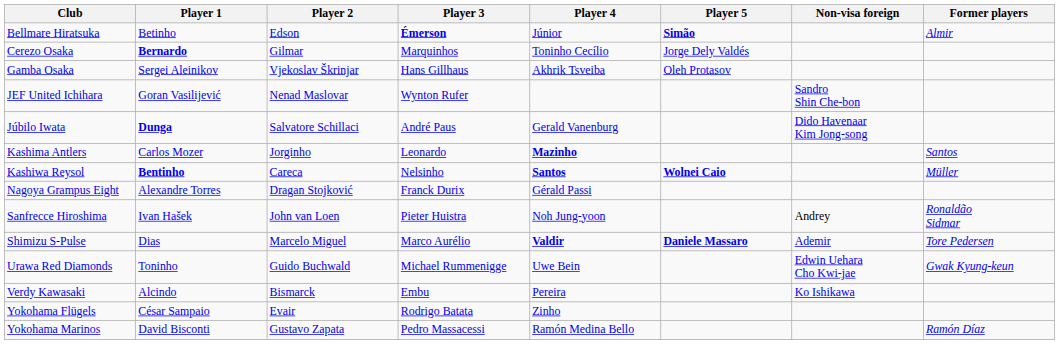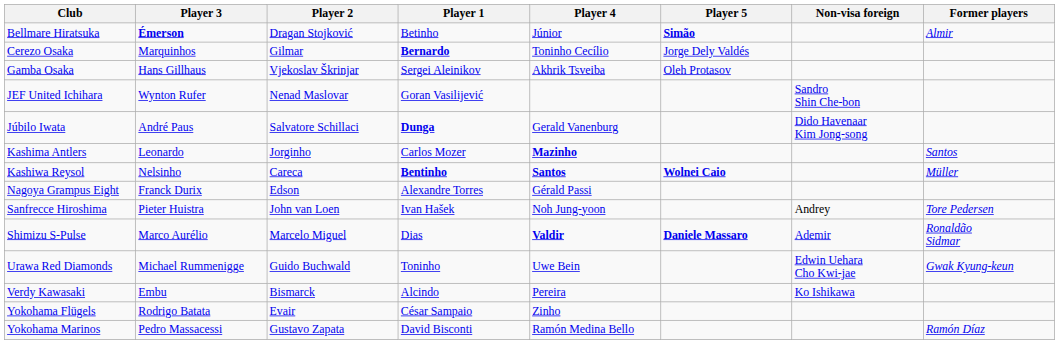 <table class="wikitable">
 <tr>
 <th width="170">Club</th>
+<th width="170">Player 3</th>
+<th width="170">Player 2</th>
 <th width="170">Player 1</th>
-<th width="170">Player 2</th>
-<th width="170">Player 3</th>
 <th width="170">Player 4</th>
 <th width="170">Player 5</th>
 <th width="170">Non-visa foreign</th>
 <th width="170">Former players</th>
 </tr>
 <tr>
 <td><a href='#'>Bellmare Hiratsuka</a></td>
+<td> <strong><a href='#'>Émerson</a></strong></td>
+<td> <a href='#'>Dragan Stojković</a></td>
 <td> <a href='#'>Betinho</a></td>
-<td> <a href='#'>Edson</a></td>
-<td> <strong><a href='#'>Émerson</a></strong></td>
 <td> <a href='#'>Júnior</a></td>
 <td> <strong><a href='#'>Simão</a></strong></td>
 <td></td>
 <td> <em><a href='#'>Almir</a></em></td>
 </tr>
 <tr>
 <td><a href='#'>Cerezo Osaka</a></td>
+<td> <a href='#'>Marquinhos</a></td>
+<td> <a href='#'>Gilmar</a></td>
 <td> <strong><a href='#'>Bernardo</a></strong></td>
-<td> <a href='#'>Gilmar</a></td>
-<td> <a href='#'>Marquinhos</a></td>
 <td> <a href='#'>Toninho Cecílio</a></td>
 <td> <a href='#'>Jorge Dely Valdés</a></td>
 <td></td>
 <td></td>
 </tr>
 <tr>
 <td><a href='#'>Gamba Osaka</a></td>
+<td> <a href='#'>Hans Gillhaus</a></td>
+<td> <a href='#'>Vjekoslav Škrinjar</a></td>
 <td> <a href='#'>Sergei Aleinikov</a></td>
-<td> <a href='#'>Vjekoslav Škrinjar</a></td>
-<td> <a href='#'>Hans Gillhaus</a></td>
 <td> <a href='#'>Akhrik Tsveiba</a></td>
 <td> <a href='#'>Oleh Protasov</a></td>
 <td></td>
 <td></td>
 </tr>
 <tr>
 <td><a href='#'>JEF United Ichihara</a></td>
+<td> <a href='#'>Wynton Rufer</a></td>
+<td> <a href='#'>Nenad Maslovar</a></td>
 <td> <a href='#'>Goran Vasilijević</a></td>
-<td> <a href='#'>Nenad Maslovar</a></td>
-<td> <a href='#'>Wynton Rufer</a></td>
 <td></td>
 <td></td>
 <td> <a href='#'>Sandro</a><br> <a href='#'>Shin Che-bon</a></td>
 <td></td>
 </tr>
 <tr>
 <td><a href='#'>Júbilo Iwata</a></td>
+<td> <a href='#'>André Paus</a></td>
+<td> <a href='#'>Salvatore Schillaci</a></td>
 <td> <strong><a href='#'>Dunga</a></strong></td>
-<td> <a href='#'>Salvatore Schillaci</a></td>
-<td> <a href='#'>André Paus</a></td>
 <td> <a href='#'>Gerald Vanenburg</a></td>
 <td></td>
 <td> <a href='#'>Dido Havenaar</a><br> <a href='#'>Kim Jong-song</a></td>
 <td></td>
 </tr>
 <tr>
 <td><a href='#'>Kashima Antlers</a></td>
+<td> <a href='#'>Leonardo</a></td>
+<td> <a href='#'>Jorginho</a></td>
 <td> <a href='#'>Carlos Mozer</a></td>
-<td> <a href='#'>Jorginho</a></td>
-<td> <a href='#'>Leonardo</a></td>
 <td> <strong><a href='#'>Mazinho</a></strong></td>
 <td></td>
 <td></td>
 <td> <em><a href='#'>Santos</a></em></td>
 </tr>
 <tr>
 <td><a href='#'>Kashiwa Reysol</a></td>
+<td> <a href='#'>Nelsinho</a></td>
+<td> <a href='#'>Careca</a></td>
 <td> <strong><a href='#'>Bentinho</a></strong></td>
-<td> <a href='#'>Careca</a></td>
-<td> <a href='#'>Nelsinho</a></td>
 <td> <strong><a href='#'>Santos</a></strong></td>
 <td> <strong><a href='#'>Wolnei Caio</a></strong></td>
 <td></td>
 <td> <em><a href='#'>Müller</a></em></td>
 </tr>
 <tr>
 <td><a href='#'>Nagoya Grampus Eight</a></td>
+<td> <a href='#'>Franck Durix</a></td>
+<td> <a href='#'>Edson</a></td>
 <td> <a href='#'>Alexandre Torres</a></td>
-<td> <a href='#'>Dragan Stojković</a></td>
-<td> <a href='#'>Franck Durix</a></td>
 <td> <a href='#'>Gérald Passi</a></td>
 <td></td>
 <td></td>
 <td></td>
 </tr>
 <tr>
 <td><a href='#'>Sanfrecce Hiroshima</a></td>
+<td> <a href='#'>Pieter Huistra</a></td>
+<td> <a href='#'>John van Loen</a></td>
 <td> <a href='#'>Ivan Hašek</a></td>
-<td> <a href='#'>John van Loen</a></td>
-<td> <a href='#'>Pieter Huistra</a></td>
 <td> <a href='#'>Noh Jung-yoon</a></td>
 <td></td>
 <td> Andrey</td>
+<td> <em><a href='#'>Tore Pedersen</a></em></td>
+</tr>
+<tr>
+<td><a href='#'>Shimizu S-Pulse</a></td>
+<td> <a href='#'>Marco Aurélio</a></td>
+<td> <a href='#'>Marcelo Miguel</a></td>
+<td> <a href='#'>Dias</a></td>
+<td> <strong><a href='#'>Valdir</a></strong></td>
+<td> <strong><a href='#'>Daniele Massaro</a></strong></td>
+<td> <a href='#'>Ademir</a></td>
 <td> <em><a href='#'>Ronaldão</a></em><br> <em><a href='#'>Sidmar</a></em></td>
 </tr>
 <tr>
-<td><a href='#'>Shimizu S-Pulse</a></td>
-<td> <a href='#'>Dias</a></td>
-<td> <a href='#'>Marcelo Miguel</a></td>
-<td> <a href='#'>Marco Aurélio</a></td>
-<td> <strong><a href='#'>Valdir</a></strong></td>
-<td> <strong><a href='#'>Daniele Massaro</a></strong></td>
-<td> <a href='#'>Ademir</a></td>
-<td> <em><a href='#'>Tore Pedersen</a></em></td>
-</tr>
-<tr>
 <td><a href='#'>Urawa Red Diamonds</a></td>
+<td> <a href='#'>Michael Rummenigge</a></td>
+<td> <a href='#'>Guido Buchwald</a></td>
 <td> <a href='#'>Toninho</a></td>
-<td> <a href='#'>Guido Buchwald</a></td>
-<td> <a href='#'>Michael Rummenigge</a></td>
 <td> <a href='#'>Uwe Bein</a></td>
 <td></td>
 <td> <a href='#'>Edwin Uehara</a><br> <a href='#'>Cho Kwi-jae</a></td>
 <td> <em><a href='#'>Gwak Kyung-keun</a></em></td>
 </tr>
 <tr>
 <td><a href='#'>Verdy Kawasaki</a></td>
+<td> <a href='#'>Embu</a></td>
+<td> <a href='#'>Bismarck</a></td>
 <td> <a href='#'>Alcindo</a></td>
-<td> <a href='#'>Bismarck</a></td>
-<td> <a href='#'>Embu</a></td>
 <td> <a href='#'>Pereira</a></td>
 <td></td>
 <td> <a href='#'>Ko Ishikawa</a></td>
 <td></td>
 </tr>
 <tr>
 <td><a href='#'>Yokohama Flügels</a></td>
+<td> <a href='#'>Rodrigo Batata</a></td>
+<td> <a href='#'>Evair</a></td>
 <td> <a href='#'>César Sampaio</a></td>
-<td> <a href='#'>Evair</a></td>
-<td> <a href='#'>Rodrigo Batata</a></td>
 <td> <a href='#'>Zinho</a></td>
 <td></td>
 <td></td>
 <td></td>
 </tr>
 <tr>
 <td><a href='#'>Yokohama Marinos</a></td>
+<td> <a href='#'>Pedro Massacessi</a></td>
+<td> <a href='#'>Gustavo Zapata</a></td>
 <td> <a href='#'>David Bisconti</a></td>
-<td> <a href='#'>Gustavo Zapata</a></td>
-<td> <a href='#'>Pedro Massacessi</a></td>
 <td> <a href='#'>Ramón Medina Bello</a></td>
 <td></td>
 <td></td>
 <td> <em><a href='#'>Ramón Díaz</a></em></td>
 </tr>
 </table>
